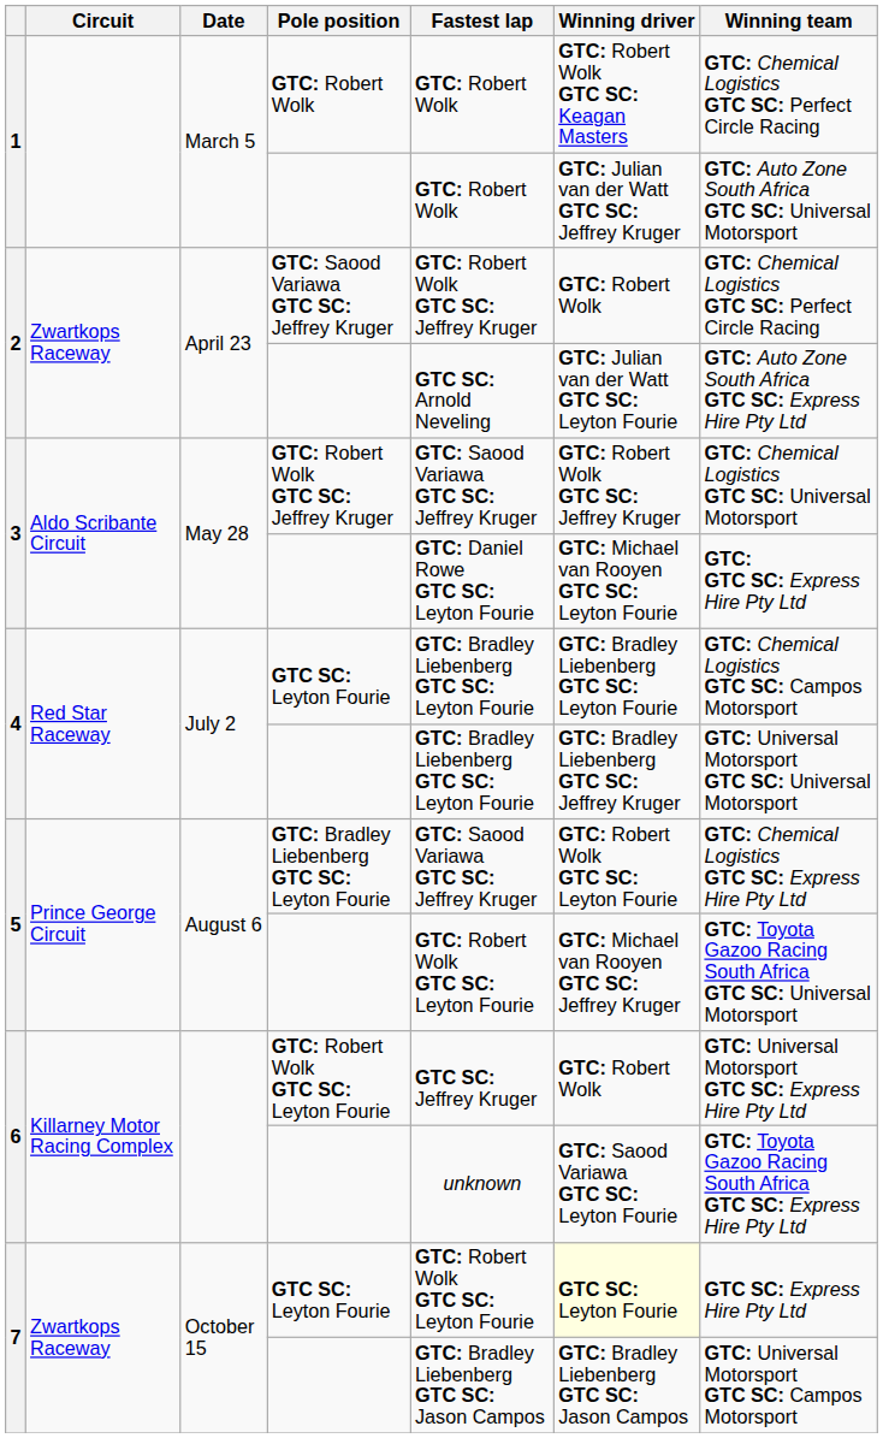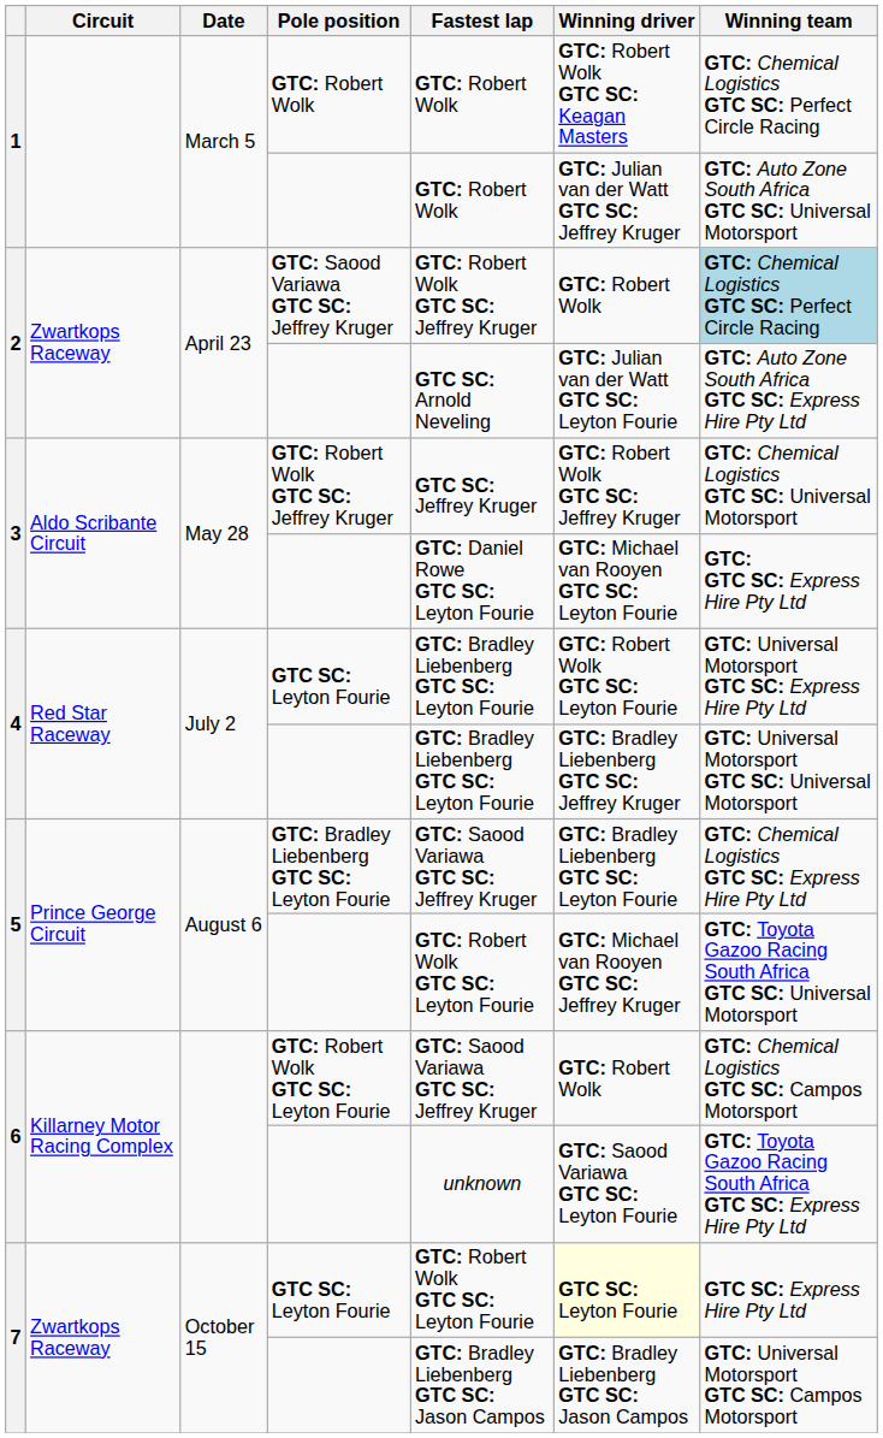 <table class="wikitable" style="font-size:85%;">
 <tr>
 <th></th>
 <th>Circuit</th>
 <th>Date</th>
 <th>Pole position</th>
 <th>Fastest lap</th>
 <th>Winning driver</th>
 <th>Winning team</th>
 </tr>
 <tr>
 <th rowspan=2>1</th>
 <td rowspan=2></td>
 <td rowspan=2>March 5</td>
 <td><strong>GTC:</strong>  Robert Wolk<br></td>
 <td><strong>GTC:</strong>  Robert Wolk<br></td>
 <td><strong>GTC:</strong>  Robert Wolk<br><strong>GTC SC:</strong>  <a href='#'>Keagan Masters</a></td>
 <td><strong>GTC:</strong> <em>Chemical Logistics</em><br><strong>GTC SC:</strong> Perfect Circle Racing</td>
 </tr>
 <tr>
 <td></td>
 <td><strong>GTC:</strong>  Robert Wolk<br></td>
 <td><strong>GTC:</strong>  Julian van der Watt<br><strong>GTC SC:</strong>  Jeffrey Kruger</td>
 <td><strong>GTC:</strong> <em>Auto Zone South Africa</em><br><strong>GTC SC:</strong> Universal Motorsport</td>
 </tr>
 <tr>
 <th rowspan=2>2</th>
 <td rowspan=2> <a href='#'>Zwartkops Raceway</a></td>
 <td rowspan=2>April 23</td>
 <td><strong>GTC:</strong>  Saood Variawa<br><strong>GTC SC:</strong>  Jeffrey Kruger</td>
 <td><strong>GTC:</strong>  Robert Wolk<br><strong>GTC SC:</strong>  Jeffrey Kruger</td>
 <td><strong>GTC:</strong>  Robert Wolk<br></td>
-<td><strong>GTC:</strong> <em>Chemical Logistics</em><br><strong>GTC SC:</strong> Perfect Circle Racing</td>
+<td style="background: lightblue;"><strong>GTC:</strong> <em>Chemical Logistics</em><br><strong>GTC SC:</strong> Perfect Circle Racing</td>
 </tr>
 <tr>
 <td></td>
 <td><br><strong>GTC SC:</strong>  Arnold Neveling</td>
 <td><strong>GTC:</strong>  Julian van der Watt<br><strong>GTC SC:</strong>  Leyton Fourie</td>
 <td><strong>GTC:</strong> <em>Auto Zone South Africa</em><br><strong>GTC SC:</strong> <em>Express Hire Pty Ltd</em></td>
 </tr>
 <tr>
 <th rowspan=2>3</th>
 <td rowspan=2> <a href='#'>Aldo Scribante Circuit</a></td>
 <td rowspan=2>May 28</td>
 <td><strong>GTC:</strong>  Robert Wolk<br><strong>GTC SC:</strong>  Jeffrey Kruger</td>
-<td><strong>GTC:</strong>  Saood Variawa<br><strong>GTC SC:</strong>  Jeffrey Kruger</td>
+<td><br><strong>GTC SC:</strong>  Jeffrey Kruger</td>
 <td><strong>GTC:</strong>  Robert Wolk<br><strong>GTC SC:</strong>  Jeffrey Kruger</td>
 <td><strong>GTC:</strong> <em>Chemical Logistics</em><br><strong>GTC SC:</strong> Universal Motorsport</td>
 </tr>
 <tr>
 <td></td>
 <td><strong>GTC:</strong>  Daniel Rowe<br><strong>GTC SC:</strong>  Leyton Fourie</td>
 <td><strong>GTC:</strong>  Michael van Rooyen<br><strong>GTC SC:</strong>  Leyton Fourie</td>
 <td><strong>GTC:</strong> <br><strong>GTC SC:</strong> <em>Express Hire Pty Ltd</em></td>
 </tr>
 <tr>
 <th rowspan=2>4</th>
 <td rowspan=2> <a href='#'>Red Star Raceway</a></td>
 <td rowspan=2>July 2</td>
 <td><br><strong>GTC SC:</strong>  Leyton Fourie</td>
 <td><strong>GTC:</strong>  Bradley Liebenberg<br><strong>GTC SC:</strong>  Leyton Fourie</td>
-<td><strong>GTC:</strong>  Bradley Liebenberg<br><strong>GTC SC:</strong>  Leyton Fourie</td>
-<td><strong>GTC:</strong> <em>Chemical Logistics</em><br><strong>GTC SC:</strong> Campos Motorsport</td>
+<td><strong>GTC:</strong>  Robert Wolk<br><strong>GTC SC:</strong>  Leyton Fourie</td>
+<td><strong>GTC:</strong> Universal Motorsport<br><strong>GTC SC:</strong> <em>Express Hire Pty Ltd</em></td>
 </tr>
 <tr>
 <td></td>
 <td><strong>GTC:</strong>  Bradley Liebenberg<br><strong>GTC SC:</strong>  Leyton Fourie</td>
 <td><strong>GTC:</strong>  Bradley Liebenberg<br><strong>GTC SC:</strong>  Jeffrey Kruger</td>
 <td><strong>GTC:</strong> Universal Motorsport<br><strong>GTC SC:</strong> Universal Motorsport</td>
 </tr>
 <tr>
 <th rowspan=2>5</th>
 <td rowspan=2> <a href='#'>Prince George Circuit</a></td>
 <td rowspan=2>August 6</td>
 <td><strong>GTC:</strong>  Bradley Liebenberg<br><strong>GTC SC:</strong>  Leyton Fourie</td>
 <td><strong>GTC:</strong>  Saood Variawa<br><strong>GTC SC:</strong>  Jeffrey Kruger</td>
-<td><strong>GTC:</strong>  Robert Wolk<br><strong>GTC SC:</strong>  Leyton Fourie</td>
+<td><strong>GTC:</strong>  Bradley Liebenberg<br><strong>GTC SC:</strong>  Leyton Fourie</td>
 <td><strong>GTC:</strong> <em>Chemical Logistics</em><br><strong>GTC SC:</strong> <em>Express Hire Pty Ltd</em></td>
 </tr>
 <tr>
 <td></td>
 <td><strong>GTC:</strong>  Robert Wolk<br><strong>GTC SC:</strong>  Leyton Fourie</td>
 <td><strong>GTC:</strong>  Michael van Rooyen<br><strong>GTC SC:</strong>  Jeffrey Kruger</td>
 <td><strong>GTC:</strong> <a href='#'>Toyota Gazoo Racing South Africa</a><br><strong>GTC SC:</strong> Universal Motorsport</td>
 </tr>
 <tr>
 <th rowspan=2>6</th>
 <td rowspan=2> <a href='#'>Killarney Motor Racing Complex</a></td>
 <td rowspan=2></td>
 <td><strong>GTC:</strong>  Robert Wolk<br><strong>GTC SC:</strong>  Leyton Fourie</td>
-<td><br><strong>GTC SC:</strong>  Jeffrey Kruger</td>
+<td><strong>GTC:</strong>  Saood Variawa<br><strong>GTC SC:</strong>  Jeffrey Kruger</td>
 <td><strong>GTC:</strong>  Robert Wolk<br></td>
-<td><strong>GTC:</strong> Universal Motorsport<br><strong>GTC SC:</strong> <em>Express Hire Pty Ltd</em></td>
+<td><strong>GTC:</strong> <em>Chemical Logistics</em><br><strong>GTC SC:</strong> Campos Motorsport</td>
 </tr>
 <tr>
 <td></td>
 <td align=center><em>unknown</em></td>
 <td><strong>GTC:</strong>  Saood Variawa<br><strong>GTC SC:</strong>  Leyton Fourie</td>
 <td><strong>GTC:</strong> <a href='#'>Toyota Gazoo Racing South Africa</a><br><strong>GTC SC:</strong> <em>Express Hire Pty Ltd</em></td>
 </tr>
 <tr>
 <th rowspan=2>7</th>
 <td rowspan=2> <a href='#'>Zwartkops Raceway</a></td>
 <td rowspan=2>October 15</td>
 <td><br><strong>GTC SC:</strong>  Leyton Fourie</td>
 <td><strong>GTC:</strong>  Robert Wolk<br><strong>GTC SC:</strong>  Leyton Fourie</td>
 <td style="background: lightyellow;"><br><strong>GTC SC:</strong>  Leyton Fourie</td>
 <td><br><strong>GTC SC:</strong> <em>Express Hire Pty Ltd</em></td>
 </tr>
 <tr>
 <td></td>
 <td><strong>GTC:</strong>  Bradley Liebenberg<br><strong>GTC SC:</strong>  Jason Campos</td>
 <td><strong>GTC:</strong>  Bradley Liebenberg<br><strong>GTC SC:</strong>  Jason Campos</td>
 <td><strong>GTC:</strong> Universal Motorsport<br><strong>GTC SC:</strong> Campos Motorsport</td>
 </tr>
 </table>
